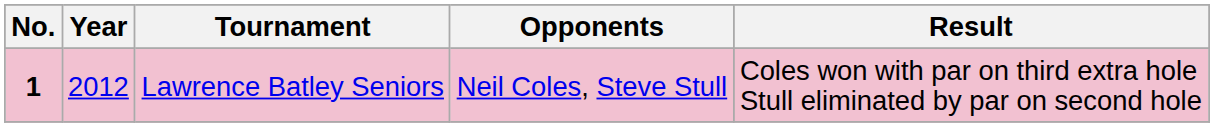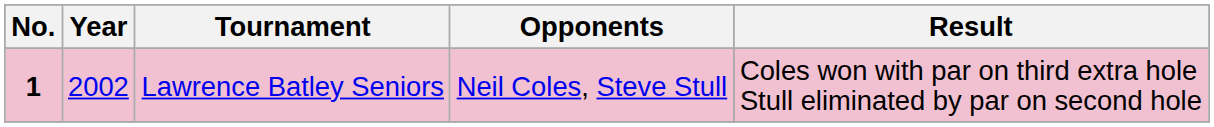 <table class="wikitable" style="font-size:95%;">
 <tr>
 <th>No.</th>
 <th>Year</th>
 <th>Tournament</th>
 <th>Opponents</th>
 <th>Result</th>
 </tr>
 <tr style="background:#F2C1D1;">
 <td align=center><strong>1</strong></td>
-<td><a href='#'>2012</a></td>
+<td><a href='#'>2002</a></td>
 <td><a href='#'>Lawrence Batley Seniors</a></td>
 <td> <a href='#'>Neil Coles</a>,  <a href='#'>Steve Stull</a></td>
 <td>Coles won with par on third extra hole<br>Stull eliminated by par on second hole</td>
 </tr>
 </table>
